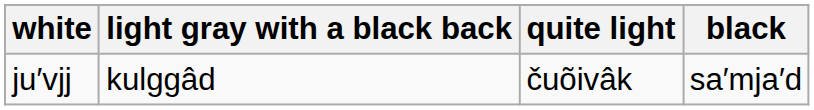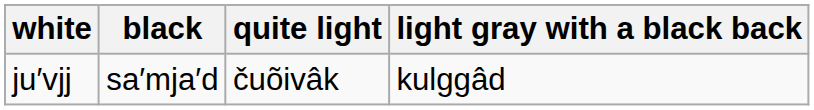 <table class="wikitable">
 <tr>
 <th>white</th>
+<th>black</th>
+<th>quite light</th>
 <th>light gray with a black back</th>
-<th>quite light</th>
-<th>black</th>
 </tr>
 <tr>
 <td>ju′vjj</td>
+<td>sa′mja′d</td>
+<td>čuõivâk</td>
 <td>kulggâd</td>
-<td>čuõivâk</td>
-<td>sa′mja′d</td>
 </tr>
 </table>
